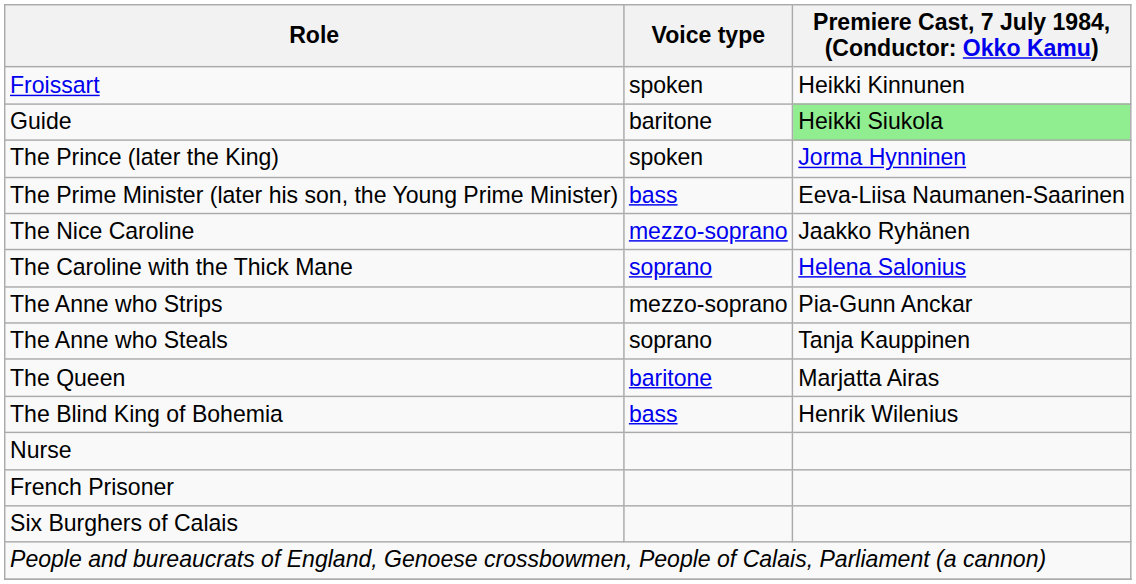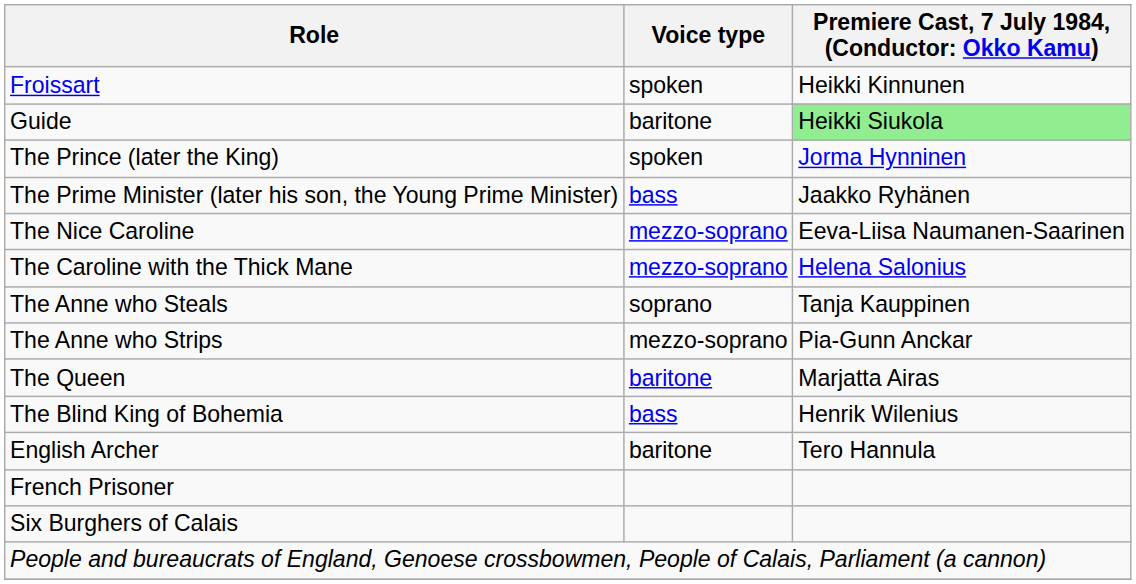 <table class="wikitable">
 <tr>
 <th>Role</th>
 <th>Voice type</th>
 <th>Premiere Cast, 7 July 1984,<br>(Conductor: <a href='#'>Okko Kamu</a>)</th>
 </tr>
 <tr>
 <td><a href='#'>Froissart</a></td>
 <td>spoken</td>
 <td>Heikki Kinnunen</td>
 </tr>
 <tr>
 <td>Guide</td>
 <td>baritone</td>
 <td style="background: lightgreen;">Heikki Siukola</td>
 </tr>
 <tr>
 <td>The Prince (later the King)</td>
 <td>spoken</td>
 <td><a href='#'>Jorma Hynninen</a></td>
 </tr>
 <tr>
 <td>The Prime Minister (later his son, the Young Prime Minister)</td>
 <td><a href='#'>bass</a></td>
-<td>Eeva-Liisa Naumanen-Saarinen</td>
+<td>Jaakko Ryhänen</td>
 </tr>
 <tr>
 <td>The Nice Caroline</td>
 <td><a href='#'>mezzo-soprano</a></td>
-<td>Jaakko Ryhänen</td>
+<td>Eeva-Liisa Naumanen-Saarinen</td>
 </tr>
 <tr>
 <td>The Caroline with the Thick Mane</td>
-<td><a href='#'>soprano</a></td>
+<td><a href='#'>mezzo-soprano</a></td>
 <td><a href='#'>Helena Salonius</a></td>
+</tr>
+<tr>
+<td>The Anne who Steals</td>
+<td>soprano</td>
+<td>Tanja Kauppinen</td>
 </tr>
 <tr>
 <td>The Anne who Strips</td>
 <td>mezzo-soprano</td>
 <td>Pia-Gunn Anckar</td>
-</tr>
-<tr>
-<td>The Anne who Steals</td>
-<td>soprano</td>
-<td>Tanja Kauppinen</td>
 </tr>
 <tr>
 <td>The Queen</td>
 <td><a href='#'>baritone</a></td>
 <td>Marjatta Airas</td>
 </tr>
 <tr>
 <td>The Blind King of Bohemia</td>
 <td><a href='#'>bass</a></td>
 <td>Henrik Wilenius</td>
 </tr>
 <tr>
-<td>Nurse</td>
-<td></td>
-<td></td>
+<td>English Archer</td>
+<td>baritone</td>
+<td>Tero Hannula</td>
 </tr>
 <tr>
 <td>French Prisoner</td>
 <td></td>
 <td></td>
 </tr>
 <tr>
 <td>Six Burghers of Calais</td>
 <td></td>
 <td></td>
 </tr>
 <tr>
 <td colspan="3"><em>People and bureaucrats of England, Genoese crossbowmen, People of Calais, Parliament (a cannon)</em></td>
 </tr>
 <tr>
 </tr>
 </table>
